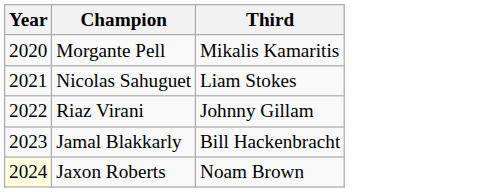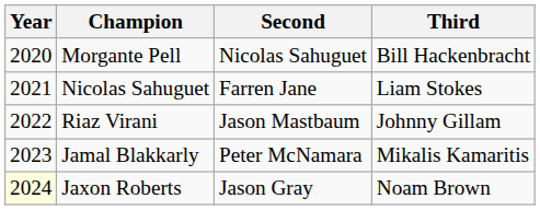 <table class="wikitable">
 <tr>
 <th>Year</th>
 <th>Champion</th>
+<th>Second</th>
 <th>Third</th>
 </tr>
 <tr>
 <td>2020</td>
 <td> Morgante Pell</td>
-<td> Mikalis Kamaritis</td>
+<td> Nicolas Sahuguet</td>
+<td> Bill Hackenbracht</td>
 </tr>
 <tr>
 <td>2021</td>
 <td> Nicolas Sahuguet</td>
+<td> Farren Jane</td>
 <td> Liam Stokes</td>
 </tr>
 <tr>
 <td>2022</td>
 <td> Riaz Virani</td>
+<td> Jason Mastbaum</td>
 <td> Johnny Gillam</td>
 </tr>
 <tr>
 <td>2023</td>
 <td> Jamal Blakkarly</td>
-<td> Bill Hackenbracht</td>
+<td> Peter McNamara</td>
+<td> Mikalis Kamaritis</td>
 </tr>
 <tr>
 <td style="background: lightyellow;">2024</td>
 <td> Jaxon Roberts</td>
+<td> Jason Gray</td>
 <td> Noam Brown</td>
 </tr>
 </table>
